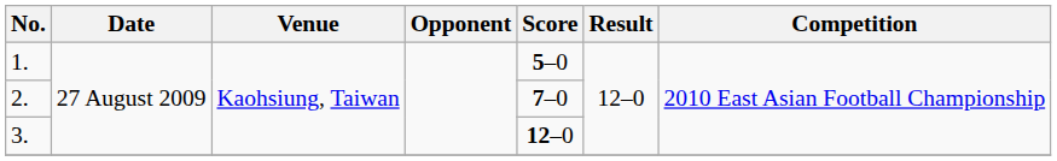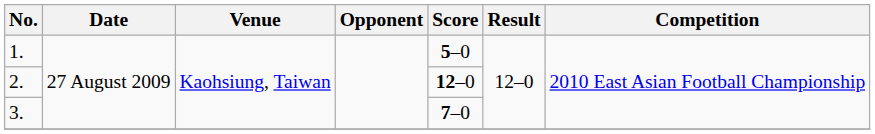 <table class="wikitable">
 <tr>
 <th>No.</th>
 <th>Date</th>
 <th>Venue</th>
 <th>Opponent</th>
 <th>Score</th>
 <th>Result</th>
 <th>Competition</th>
 </tr>
 <tr>
 <td>1.</td>
 <td rowspan=3>27 August 2009</td>
 <td rowspan=3><a href='#'>Kaohsiung</a>, <a href='#'>Taiwan</a></td>
 <td rowspan=3></td>
 <td align=center><strong>5</strong>–0</td>
 <td rowspan=3 align=center>12–0</td>
 <td rowspan=3><a href='#'>2010 East Asian Football Championship</a></td>
 </tr>
 <tr>
 <td>2.</td>
-<td align=center><strong>7</strong>–0</td>
+<td align=center><strong>12</strong>–0</td>
 </tr>
 <tr>
 <td>3.</td>
-<td align=center><strong>12</strong>–0</td>
+<td align=center><strong>7</strong>–0</td>
 </tr>
 <tr>
 </tr>
 </table>
